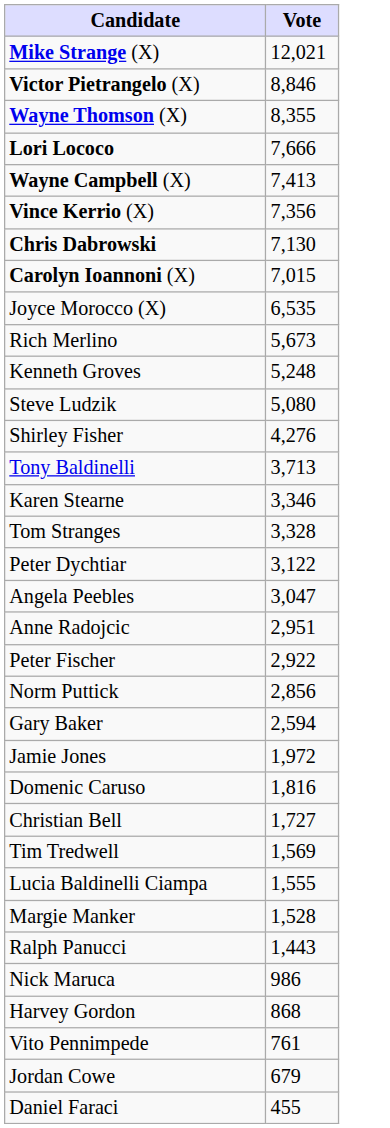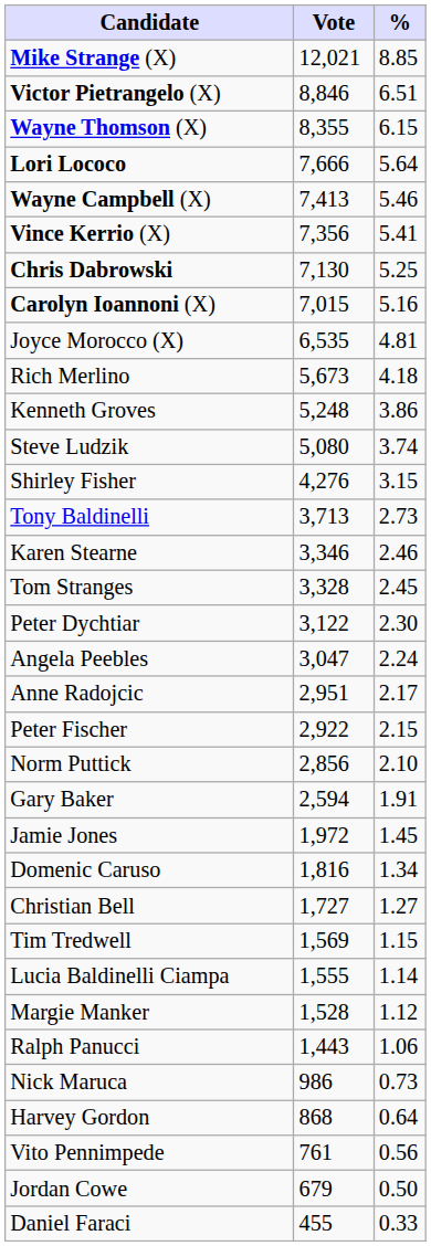 <table class="wikitable">
 <tr>
 <th style="background:#ddf; width:200px;">Candidate</th>
 <th style="background:#ddf; width:50px;">Vote</th>
+<th style="background:#ddf; width:30px;">%</th>
 </tr>
 <tr>
 <td><strong><a href='#'>Mike Strange</a></strong> (X)</td>
 <td>12,021</td>
+<td>8.85</td>
 </tr>
 <tr>
 <td><strong>Victor Pietrangelo</strong> (X)</td>
 <td>8,846</td>
+<td>6.51</td>
 </tr>
 <tr>
 <td><strong><a href='#'>Wayne Thomson</a></strong> (X)</td>
 <td>8,355</td>
+<td>6.15</td>
 </tr>
 <tr>
 <td><strong>Lori Lococo</strong></td>
 <td>7,666</td>
+<td>5.64</td>
 </tr>
 <tr>
 <td><strong>Wayne Campbell</strong> (X)</td>
 <td>7,413</td>
+<td>5.46</td>
 </tr>
 <tr>
 <td><strong>Vince Kerrio</strong> (X)</td>
 <td>7,356</td>
+<td>5.41</td>
 </tr>
 <tr>
 <td><strong>Chris Dabrowski</strong></td>
 <td>7,130</td>
+<td>5.25</td>
 </tr>
 <tr>
 <td><strong>Carolyn Ioannoni</strong> (X)</td>
 <td>7,015</td>
+<td>5.16</td>
 </tr>
 <tr>
 <td>Joyce Morocco (X)</td>
 <td>6,535</td>
+<td>4.81</td>
 </tr>
 <tr>
 <td>Rich Merlino</td>
 <td>5,673</td>
+<td>4.18</td>
 </tr>
 <tr>
 <td>Kenneth Groves</td>
 <td>5,248</td>
+<td>3.86</td>
 </tr>
 <tr>
 <td>Steve Ludzik</td>
 <td>5,080</td>
+<td>3.74</td>
 </tr>
 <tr>
 <td>Shirley Fisher</td>
 <td>4,276</td>
+<td>3.15</td>
 </tr>
 <tr>
 <td><a href='#'>Tony Baldinelli</a></td>
 <td>3,713</td>
+<td>2.73</td>
 </tr>
 <tr>
 <td>Karen Stearne</td>
 <td>3,346</td>
+<td>2.46</td>
 </tr>
 <tr>
 <td>Tom Stranges</td>
 <td>3,328</td>
+<td>2.45</td>
 </tr>
 <tr>
 <td>Peter Dychtiar</td>
 <td>3,122</td>
+<td>2.30</td>
 </tr>
 <tr>
 <td>Angela Peebles</td>
 <td>3,047</td>
+<td>2.24</td>
 </tr>
 <tr>
 <td>Anne Radojcic</td>
 <td>2,951</td>
+<td>2.17</td>
 </tr>
 <tr>
 <td>Peter Fischer</td>
 <td>2,922</td>
+<td>2.15</td>
 </tr>
 <tr>
 <td>Norm Puttick</td>
 <td>2,856</td>
+<td>2.10</td>
 </tr>
 <tr>
 <td>Gary Baker</td>
 <td>2,594</td>
+<td>1.91</td>
 </tr>
 <tr>
 <td>Jamie Jones</td>
 <td>1,972</td>
+<td>1.45</td>
 </tr>
 <tr>
 <td>Domenic Caruso</td>
 <td>1,816</td>
+<td>1.34</td>
 </tr>
 <tr>
 <td>Christian Bell</td>
 <td>1,727</td>
+<td>1.27</td>
 </tr>
 <tr>
 <td>Tim Tredwell</td>
 <td>1,569</td>
+<td>1.15</td>
 </tr>
 <tr>
 <td>Lucia Baldinelli Ciampa</td>
 <td>1,555</td>
+<td>1.14</td>
 </tr>
 <tr>
 <td>Margie Manker</td>
 <td>1,528</td>
+<td>1.12</td>
 </tr>
 <tr>
 <td>Ralph Panucci</td>
 <td>1,443</td>
+<td>1.06</td>
 </tr>
 <tr>
 <td>Nick Maruca</td>
 <td>986</td>
+<td>0.73</td>
 </tr>
 <tr>
 <td>Harvey Gordon</td>
 <td>868</td>
+<td>0.64</td>
 </tr>
 <tr>
 <td>Vito Pennimpede</td>
 <td>761</td>
+<td>0.56</td>
 </tr>
 <tr>
 <td>Jordan Cowe</td>
 <td>679</td>
+<td>0.50</td>
 </tr>
 <tr>
 <td>Daniel Faraci</td>
 <td>455</td>
+<td>0.33</td>
 </tr>
 </table>
